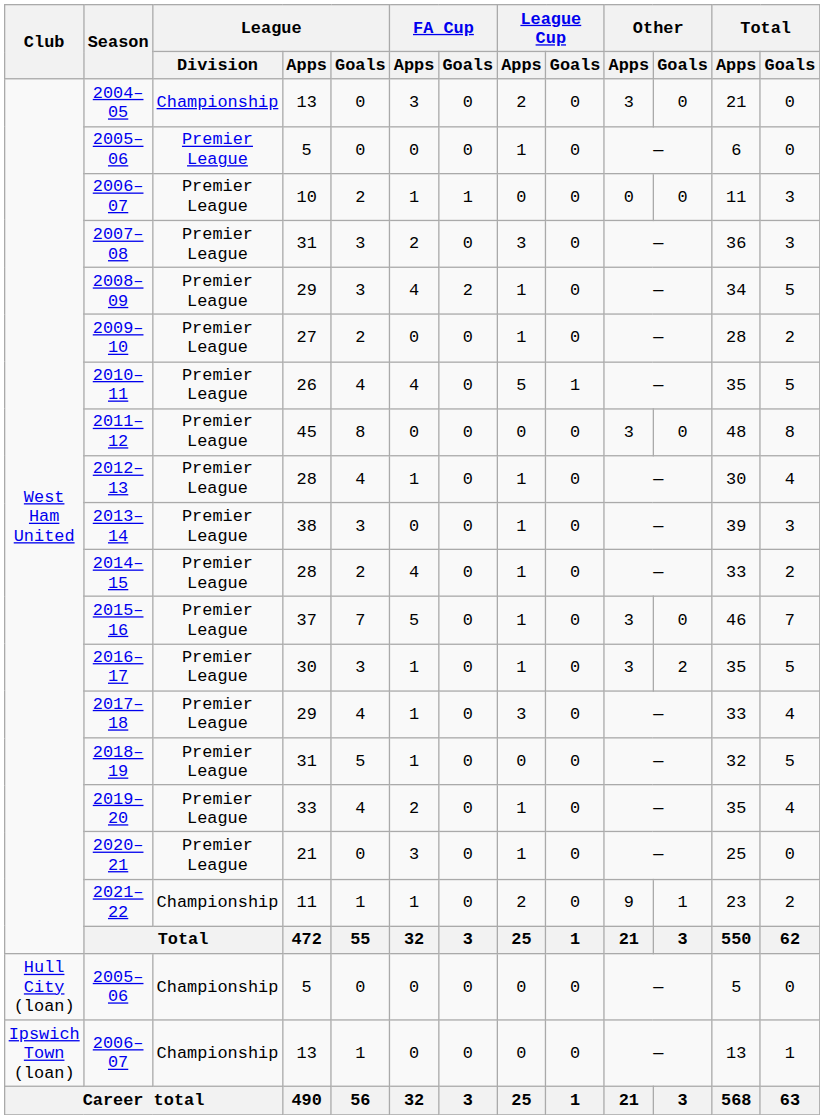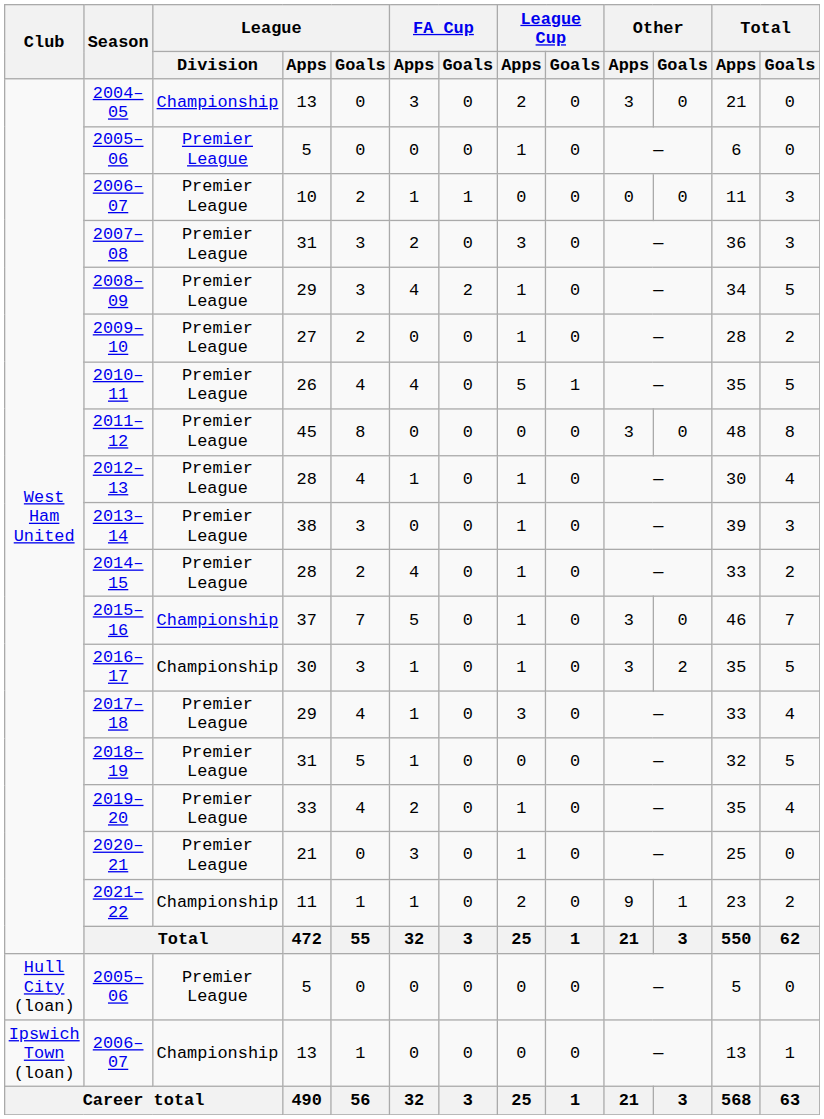 <table class="wikitable" style="text-align:center">
 <tr>
 <th rowspan="2">Club</th>
 <th rowspan="2">Season</th>
 <th colspan="3">League</th>
 <th colspan="2"><a href='#'>FA Cup</a></th>
 <th colspan="2"><a href='#'>League Cup</a></th>
 <th colspan="2">Other</th>
 <th colspan="2">Total</th>
 </tr>
 <tr>
 <th>Division</th>
 <th>Apps</th>
 <th>Goals</th>
 <th>Apps</th>
 <th>Goals</th>
 <th>Apps</th>
 <th>Goals</th>
 <th>Apps</th>
 <th>Goals</th>
 <th>Apps</th>
 <th>Goals</th>
 </tr>
 <tr>
 <td rowspan=19><a href='#'>West Ham United</a></td>
 <td><a href='#'>2004–05</a></td>
 <td><a href='#'>Championship</a></td>
 <td>13</td>
 <td>0</td>
 <td>3</td>
 <td>0</td>
 <td>2</td>
 <td>0</td>
 <td>3</td>
 <td>0</td>
 <td>21</td>
 <td>0</td>
 </tr>
 <tr>
 <td><a href='#'>2005–06</a></td>
 <td><a href='#'>Premier League</a></td>
 <td>5</td>
 <td>0</td>
 <td>0</td>
 <td>0</td>
 <td>1</td>
 <td>0</td>
 <td colspan="2">—</td>
 <td>6</td>
 <td>0</td>
 </tr>
 <tr>
 <td><a href='#'>2006–07</a></td>
 <td>Premier League</td>
 <td>10</td>
 <td>2</td>
 <td>1</td>
 <td>1</td>
 <td>0</td>
 <td>0</td>
 <td>0</td>
 <td>0</td>
 <td>11</td>
 <td>3</td>
 </tr>
 <tr>
 <td><a href='#'>2007–08</a></td>
 <td>Premier League</td>
 <td>31</td>
 <td>3</td>
 <td>2</td>
 <td>0</td>
 <td>3</td>
 <td>0</td>
 <td colspan="2">—</td>
 <td>36</td>
 <td>3</td>
 </tr>
 <tr>
 <td><a href='#'>2008–09</a></td>
 <td>Premier League</td>
 <td>29</td>
 <td>3</td>
 <td>4</td>
 <td>2</td>
 <td>1</td>
 <td>0</td>
 <td colspan="2">—</td>
 <td>34</td>
 <td>5</td>
 </tr>
 <tr>
 <td><a href='#'>2009–10</a></td>
 <td>Premier League</td>
 <td>27</td>
 <td>2</td>
 <td>0</td>
 <td>0</td>
 <td>1</td>
 <td>0</td>
 <td colspan="2">—</td>
 <td>28</td>
 <td>2</td>
 </tr>
 <tr>
 <td><a href='#'>2010–11</a></td>
 <td>Premier League</td>
 <td>26</td>
 <td>4</td>
 <td>4</td>
 <td>0</td>
 <td>5</td>
 <td>1</td>
 <td colspan="2">—</td>
 <td>35</td>
 <td>5</td>
 </tr>
 <tr>
 <td><a href='#'>2011–12</a></td>
 <td>Premier League</td>
 <td>45</td>
 <td>8</td>
 <td>0</td>
 <td>0</td>
 <td>0</td>
 <td>0</td>
 <td>3</td>
 <td>0</td>
 <td>48</td>
 <td>8</td>
 </tr>
 <tr>
 <td><a href='#'>2012–13</a></td>
 <td>Premier League</td>
 <td>28</td>
 <td>4</td>
 <td>1</td>
 <td>0</td>
 <td>1</td>
 <td>0</td>
 <td colspan="2">—</td>
 <td>30</td>
 <td>4</td>
 </tr>
 <tr>
 <td><a href='#'>2013–14</a></td>
 <td>Premier League</td>
 <td>38</td>
 <td>3</td>
 <td>0</td>
 <td>0</td>
 <td>1</td>
 <td>0</td>
 <td colspan="2">—</td>
 <td>39</td>
 <td>3</td>
 </tr>
 <tr>
 <td><a href='#'>2014–15</a></td>
 <td>Premier League</td>
 <td>28</td>
 <td>2</td>
 <td>4</td>
 <td>0</td>
 <td>1</td>
 <td>0</td>
 <td colspan="2">—</td>
 <td>33</td>
 <td>2</td>
 </tr>
 <tr>
 <td><a href='#'>2015–16</a></td>
-<td>Premier League</td>
+<td><a href='#'>Championship</a></td>
 <td>37</td>
 <td>7</td>
 <td>5</td>
 <td>0</td>
 <td>1</td>
 <td>0</td>
 <td>3</td>
 <td>0</td>
 <td>46</td>
 <td>7</td>
 </tr>
 <tr>
 <td><a href='#'>2016–17</a></td>
-<td>Premier League</td>
+<td>Championship</td>
 <td>30</td>
 <td>3</td>
 <td>1</td>
 <td>0</td>
 <td>1</td>
 <td>0</td>
 <td>3</td>
 <td>2</td>
 <td>35</td>
 <td>5</td>
 </tr>
 <tr>
 <td><a href='#'>2017–18</a></td>
 <td>Premier League</td>
 <td>29</td>
 <td>4</td>
 <td>1</td>
 <td>0</td>
 <td>3</td>
 <td>0</td>
 <td colspan="2">—</td>
 <td>33</td>
 <td>4</td>
 </tr>
 <tr>
 <td><a href='#'>2018–19</a></td>
 <td>Premier League</td>
 <td>31</td>
 <td>5</td>
 <td>1</td>
 <td>0</td>
 <td>0</td>
 <td>0</td>
 <td colspan="2">—</td>
 <td>32</td>
 <td>5</td>
 </tr>
 <tr>
 <td><a href='#'>2019–20</a></td>
 <td>Premier League</td>
 <td>33</td>
 <td>4</td>
 <td>2</td>
 <td>0</td>
 <td>1</td>
 <td>0</td>
 <td colspan="2">—</td>
 <td>35</td>
 <td>4</td>
 </tr>
 <tr>
 <td><a href='#'>2020–21</a></td>
 <td>Premier League</td>
 <td>21</td>
 <td>0</td>
 <td>3</td>
 <td>0</td>
 <td>1</td>
 <td>0</td>
 <td colspan="2">—</td>
 <td>25</td>
 <td>0</td>
 </tr>
 <tr>
 <td><a href='#'>2021–22</a></td>
 <td>Championship</td>
 <td>11</td>
 <td>1</td>
 <td>1</td>
 <td>0</td>
 <td>2</td>
 <td>0</td>
 <td>9</td>
 <td>1</td>
 <td>23</td>
 <td>2</td>
 </tr>
 <tr>
 <th colspan="2">Total</th>
 <th>472</th>
 <th>55</th>
 <th>32</th>
 <th>3</th>
 <th>25</th>
 <th>1</th>
 <th>21</th>
 <th>3</th>
 <th>550</th>
 <th>62</th>
 </tr>
 <tr>
 <td><a href='#'>Hull City</a> (loan)</td>
 <td><a href='#'>2005–06</a></td>
-<td>Championship</td>
+<td>Premier League</td>
 <td>5</td>
 <td>0</td>
 <td>0</td>
 <td>0</td>
 <td>0</td>
 <td>0</td>
 <td colspan="2">—</td>
 <td>5</td>
 <td>0</td>
 </tr>
 <tr>
 <td><a href='#'>Ipswich Town</a> (loan)</td>
 <td><a href='#'>2006–07</a></td>
 <td>Championship</td>
 <td>13</td>
 <td>1</td>
 <td>0</td>
 <td>0</td>
 <td>0</td>
 <td>0</td>
 <td colspan="2">—</td>
 <td>13</td>
 <td>1</td>
 </tr>
 <tr>
 <th colspan="3">Career total</th>
 <th>490</th>
 <th>56</th>
 <th>32</th>
 <th>3</th>
 <th>25</th>
 <th>1</th>
 <th>21</th>
 <th>3</th>
 <th>568</th>
 <th>63</th>
 </tr>
 </table>
